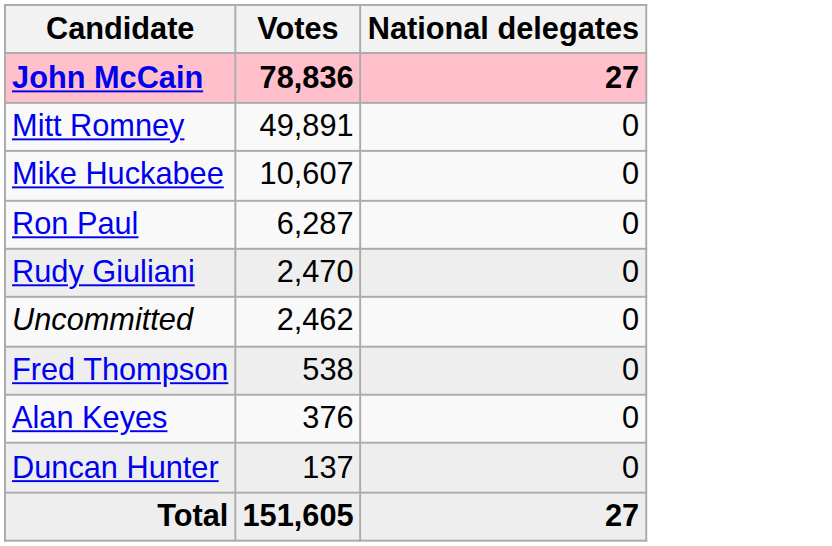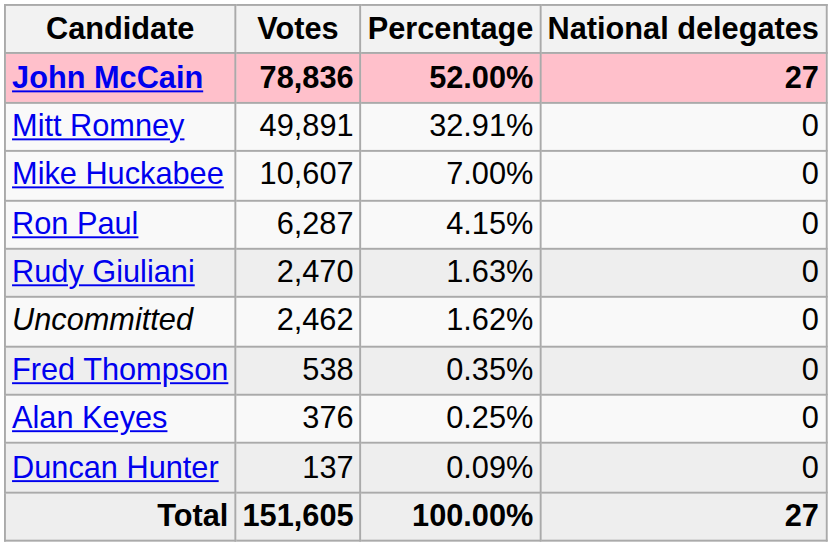 <table class="wikitable" style="text-align:right;">
 <tr>
 <th>Candidate</th>
 <th>Votes</th>
+<th>Percentage</th>
 <th>National delegates</th>
 </tr>
 <tr style="background:pink;">
 <td style="text-align:left;"><strong><a href='#'>John McCain</a></strong></td>
 <td><strong>78,836</strong></td>
+<td><strong>52.00%</strong></td>
 <td><strong>27</strong></td>
 </tr>
 <tr>
 <td style="text-align:left;"><a href='#'>Mitt Romney</a></td>
 <td>49,891</td>
+<td>32.91%</td>
 <td>0</td>
 </tr>
 <tr>
 <td style="text-align:left;"><a href='#'>Mike Huckabee</a></td>
 <td>10,607</td>
+<td>7.00%</td>
 <td>0</td>
 </tr>
 <tr>
 <td style="text-align:left;"><a href='#'>Ron Paul</a></td>
 <td>6,287</td>
+<td>4.15%</td>
 <td>0</td>
 </tr>
 <tr style="background:#eee;">
 <td style="text-align:left;"><a href='#'>Rudy Giuliani</a></td>
 <td>2,470</td>
+<td>1.63%</td>
 <td>0</td>
 </tr>
 <tr>
 <td style="text-align:left;"><em>Uncommitted</em></td>
 <td>2,462</td>
+<td>1.62%</td>
 <td>0</td>
 </tr>
 <tr style="background:#eee;">
 <td style="text-align:left;"><a href='#'>Fred Thompson</a></td>
 <td>538</td>
+<td>0.35%</td>
 <td>0</td>
 </tr>
 <tr>
 <td style="text-align:left;"><a href='#'>Alan Keyes</a></td>
 <td>376</td>
+<td>0.25%</td>
 <td>0</td>
 </tr>
 <tr style="background:#eee;">
 <td style="text-align:left;"><a href='#'>Duncan Hunter</a></td>
 <td>137</td>
+<td>0.09%</td>
 <td>0</td>
 </tr>
 <tr style="background:#eee;">
 <td><strong>Total</strong></td>
 <td><strong>151,605</strong></td>
+<td><strong>100.00%</strong></td>
 <td><strong>27</strong></td>
 </tr>
 </table>
